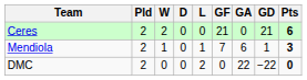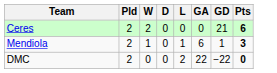 <table class="wikitable" style="text-align: center;">
 <tr>
 <th width="175">Team</th>
 <th width="20">Pld</th>
 <th width="20">W</th>
 <th width="20">D</th>
 <th width="20">L</th>
-<th width="20">GF</th>
 <th width="20">GA</th>
 <th width="20">GD</th>
 <th width="20">Pts</th>
 </tr>
 <tr bgcolor=#ccffcc>
 <td style="text-align:left;"><a href='#'>Ceres</a></td>
 <td>2</td>
 <td>2</td>
 <td>0</td>
 <td>0</td>
-<td>21</td>
 <td>0</td>
 <td>21</td>
 <td><strong>6</strong></td>
 </tr>
 <tr>
 <td style="text-align:left;"><a href='#'>Mendiola</a></td>
 <td>2</td>
 <td>1</td>
 <td>0</td>
 <td>1</td>
-<td>7</td>
 <td>6</td>
 <td>1</td>
 <td><strong>3</strong></td>
 </tr>
 <tr>
 <td style="text-align:left;">DMC</td>
 <td>2</td>
 <td>0</td>
 <td>0</td>
 <td>2</td>
-<td>0</td>
 <td>22</td>
 <td>−22</td>
 <td><strong>0</strong></td>
 </tr>
 </table>
